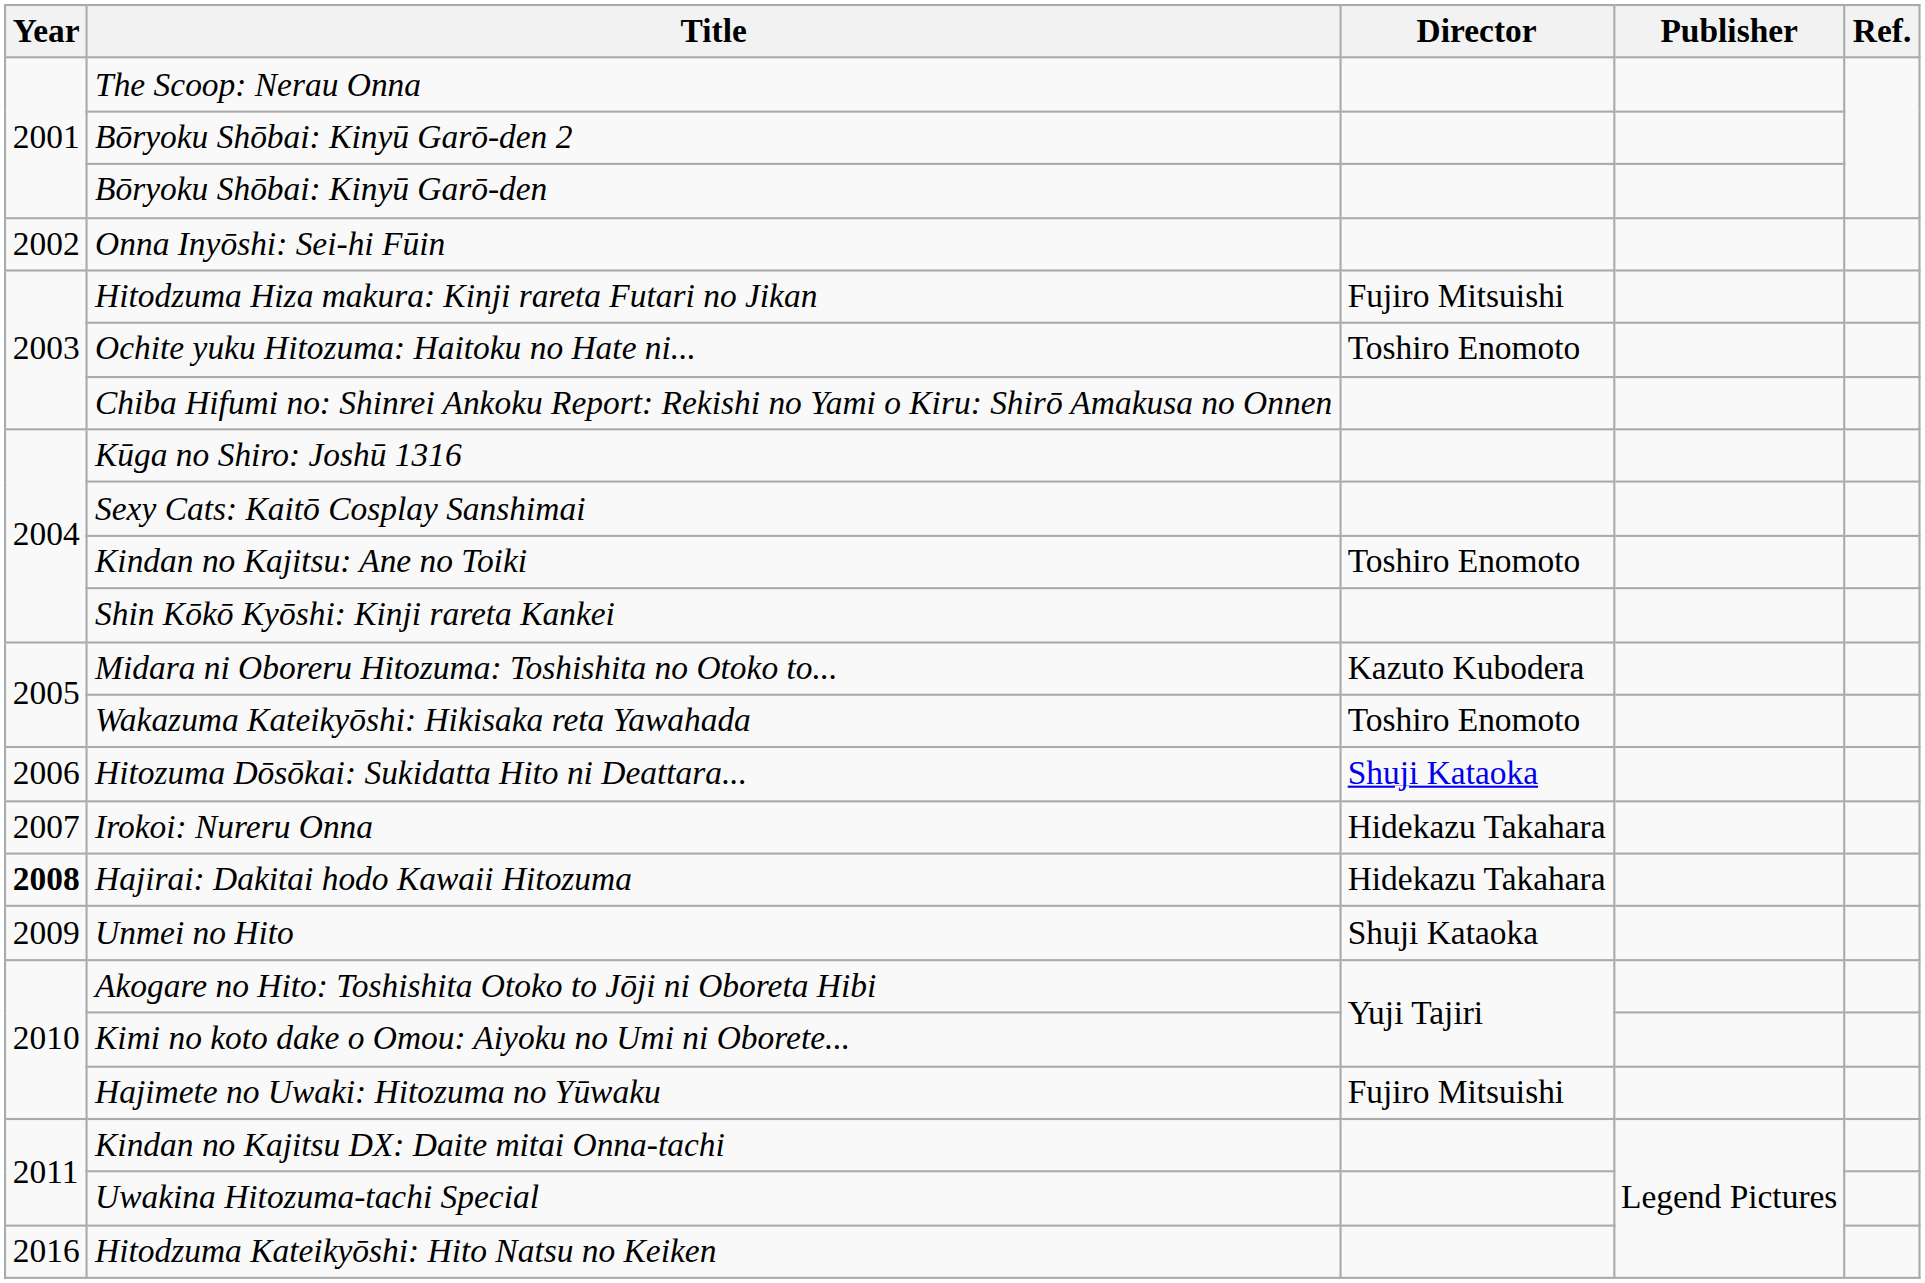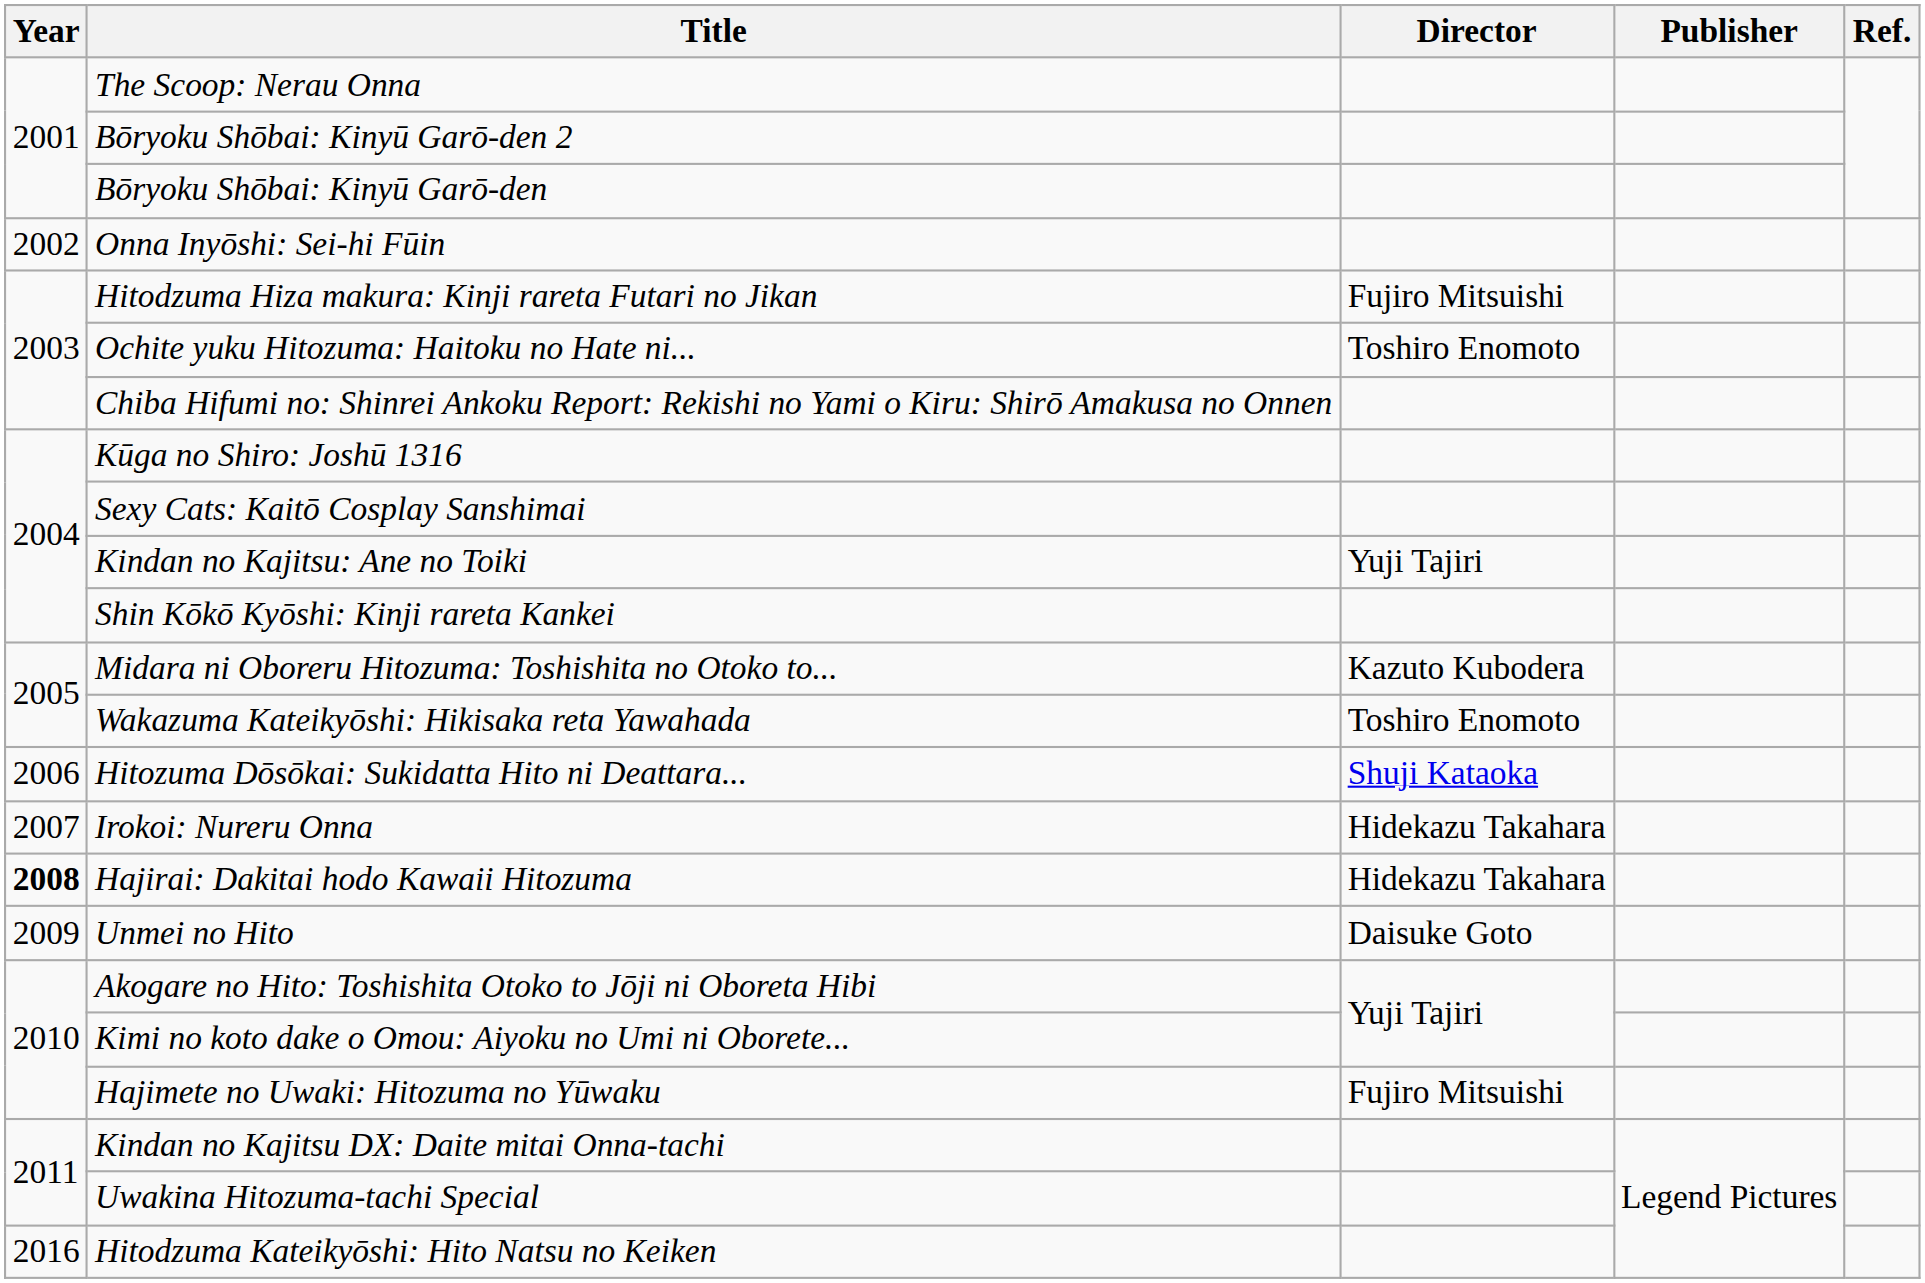 <table class="wikitable">
 <tr>
 <th>Year</th>
 <th>Title</th>
 <th>Director</th>
 <th>Publisher</th>
 <th>Ref.</th>
 </tr>
 <tr>
 <td rowspan="3">2001</td>
 <td><em>The Scoop: Nerau Onna</em></td>
 <td></td>
 <td></td>
 <td rowspan="3"></td>
 </tr>
 <tr>
 <td><em>Bōryoku Shōbai: Kinyū Garō-den 2</em></td>
 <td></td>
 <td></td>
 </tr>
 <tr>
 <td><em>Bōryoku Shōbai: Kinyū Garō-den</em></td>
 <td></td>
 <td></td>
 </tr>
 <tr>
 <td>2002</td>
 <td><em>Onna Inyōshi: Sei-hi Fūin</em></td>
 <td></td>
 <td></td>
 <td></td>
 </tr>
 <tr>
 <td rowspan="3">2003</td>
 <td><em>Hitodzuma Hiza makura: Kinji rareta Futari no Jikan</em></td>
 <td>Fujiro Mitsuishi</td>
 <td></td>
 <td></td>
 </tr>
 <tr>
 <td><em>Ochite yuku Hitozuma: Haitoku no Hate ni...</em></td>
 <td>Toshiro Enomoto</td>
 <td></td>
 <td></td>
 </tr>
 <tr>
 <td><em>Chiba Hifumi no: Shinrei Ankoku Report: Rekishi no Yami o Kiru: Shirō Amakusa no Onnen</em></td>
 <td></td>
 <td></td>
 <td></td>
 </tr>
 <tr>
 <td rowspan="4">2004</td>
 <td><em>Kūga no Shiro: Joshū 1316</em></td>
 <td></td>
 <td></td>
 <td></td>
 </tr>
 <tr>
 <td><em>Sexy Cats: Kaitō Cosplay Sanshimai</em></td>
 <td></td>
 <td></td>
 <td></td>
 </tr>
 <tr>
 <td><em>Kindan no Kajitsu: Ane no Toiki</em></td>
-<td>Toshiro Enomoto</td>
+<td>Yuji Tajiri</td>
 <td></td>
 <td></td>
 </tr>
 <tr>
 <td><em>Shin Kōkō Kyōshi: Kinji rareta Kankei</em></td>
 <td></td>
 <td></td>
 <td></td>
 </tr>
 <tr>
 <td rowspan="2">2005</td>
 <td><em>Midara ni Oboreru Hitozuma: Toshishita no Otoko to...</em></td>
 <td>Kazuto Kubodera</td>
 <td></td>
 <td></td>
 </tr>
 <tr>
 <td><em>Wakazuma Kateikyōshi: Hikisaka reta Yawahada</em></td>
 <td>Toshiro Enomoto</td>
 <td></td>
 <td></td>
 </tr>
 <tr>
 <td>2006</td>
 <td><em>Hitozuma Dōsōkai: Sukidatta Hito ni Deattara...</em></td>
 <td><a href='#'>Shuji Kataoka</a></td>
 <td></td>
 <td></td>
 </tr>
 <tr>
 <td>2007</td>
 <td><em>Irokoi: Nureru Onna</em></td>
 <td>Hidekazu Takahara</td>
 <td></td>
 <td></td>
 </tr>
 <tr>
 <td><strong>2008</strong></td>
 <td><em>Hajirai: Dakitai hodo Kawaii Hitozuma</em></td>
 <td>Hidekazu Takahara</td>
 <td></td>
 <td></td>
 </tr>
 <tr>
 <td>2009</td>
 <td><em>Unmei no Hito</em></td>
-<td>Shuji Kataoka</td>
+<td>Daisuke Goto</td>
 <td></td>
 <td></td>
 </tr>
 <tr>
 <td rowspan="3">2010</td>
 <td><em>Akogare no Hito: Toshishita Otoko to Jōji ni Oboreta Hibi</em></td>
 <td rowspan="2">Yuji Tajiri</td>
 <td></td>
 <td></td>
 </tr>
 <tr>
 <td><em>Kimi no koto dake o Omou: Aiyoku no Umi ni Oborete...</em></td>
 <td></td>
 <td></td>
 </tr>
 <tr>
 <td><em>Hajimete no Uwaki: Hitozuma no Yūwaku</em></td>
 <td>Fujiro Mitsuishi</td>
 <td></td>
 <td></td>
 </tr>
 <tr>
 <td rowspan="2">2011</td>
 <td><em>Kindan no Kajitsu DX: Daite mitai Onna-tachi</em></td>
 <td></td>
 <td rowspan="3">Legend Pictures</td>
 <td></td>
 </tr>
 <tr>
 <td><em>Uwakina Hitozuma-tachi Special</em></td>
 <td></td>
 <td></td>
 </tr>
 <tr>
 <td>2016</td>
 <td><em>Hitodzuma Kateikyōshi: Hito Natsu no Keiken</em></td>
 <td></td>
 <td></td>
 </tr>
 </table>
